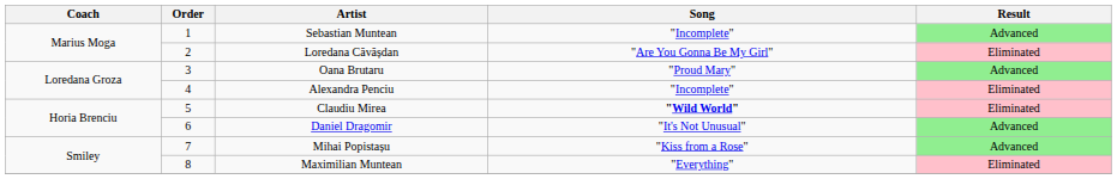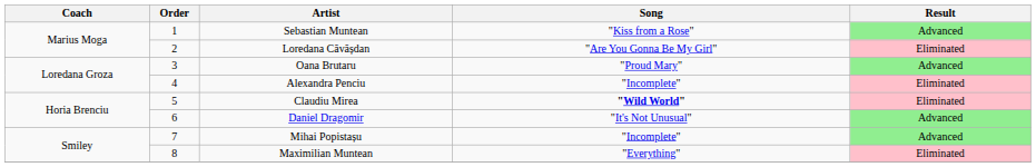 <table class="wikitable" style="text-align: center; width:75%;">
 <tr>
 <th style="width:08%;">Coach</th>
 <th style="width:02%;">Order</th>
 <th style="width:14%;">Artist</th>
 <th style="width:22%;">Song</th>
 <th style="width:10%;">Result</th>
 </tr>
 <tr>
 <td rowspan="2">Marius Moga</td>
 <td>1</td>
 <td>Sebastian Muntean</td>
-<td>"<a href='#'>Incomplete</a>"</td>
+<td>"<a href='#'>Kiss from a Rose</a>"</td>
 <td style="background:lightgreen;">Advanced</td>
 </tr>
 <tr>
 <td>2</td>
 <td>Loredana Căvășdan</td>
 <td>"<a href='#'>Are You Gonna Be My Girl</a>"</td>
 <td style="background:pink;">Eliminated</td>
 </tr>
 <tr>
 <td rowspan="2">Loredana Groza</td>
 <td>3</td>
 <td>Oana Brutaru</td>
 <td>"<a href='#'>Proud Mary</a>"</td>
 <td style="background:lightgreen;">Advanced</td>
 </tr>
 <tr>
 <td>4</td>
 <td>Alexandra Penciu</td>
 <td>"<a href='#'>Incomplete</a>"</td>
 <td style="background:pink;">Eliminated</td>
 </tr>
 <tr>
 <td rowspan="2">Horia Brenciu</td>
 <td>5</td>
 <td>Claudiu Mirea</td>
 <td><strong>"<a href='#'>Wild World</a>"</strong></td>
 <td style="background:pink;">Eliminated</td>
 </tr>
 <tr>
 <td>6</td>
 <td><a href='#'>Daniel Dragomir</a></td>
 <td>"<a href='#'>It's Not Unusual</a>"</td>
 <td style="background:lightgreen;">Advanced</td>
 </tr>
 <tr>
 <td rowspan="2">Smiley</td>
 <td>7</td>
 <td>Mihai Popistașu</td>
-<td>"<a href='#'>Kiss from a Rose</a>"</td>
+<td>"<a href='#'>Incomplete</a>"</td>
 <td style="background:lightgreen;">Advanced</td>
 </tr>
 <tr>
 <td>8</td>
 <td>Maximilian Muntean</td>
 <td>"<a href='#'>Everything</a>"</td>
 <td style="background:pink;">Eliminated</td>
 </tr>
 <tr>
 </tr>
 </table>
